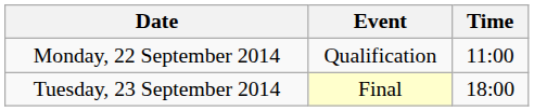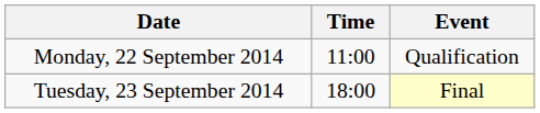 <table class = "wikitable" style="text-align:center;">
 <tr>
 <th width=220>Date</th>
+<th width=50>Time</th>
 <th width=100>Event</th>
-<th width=50>Time</th>
 </tr>
 <tr>
 <td>Monday, 22 September 2014</td>
+<td>11:00</td>
 <td>Qualification</td>
-<td>11:00</td>
 </tr>
 <tr>
 <td>Tuesday, 23 September 2014</td>
+<td>18:00</td>
 <td bgcolor=ffffcc>Final</td>
-<td>18:00</td>
 </tr>
 </table>
